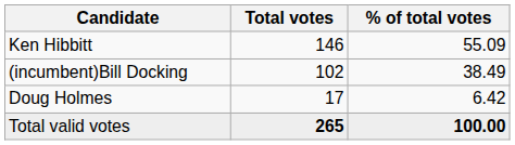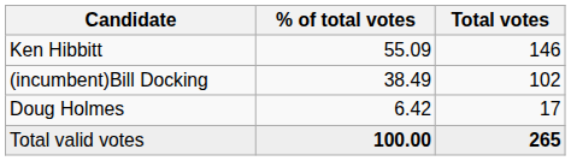 <table class="wikitable" width="475">
 <tr>
 <th align="left">Candidate</th>
+<th align="right">% of total votes</th>
 <th align="right">Total votes</th>
-<th align="right">% of total votes</th>
 </tr>
 <tr>
 <td align="left">Ken Hibbitt</td>
+<td align="right">55.09</td>
 <td align="right">146</td>
-<td align="right">55.09</td>
 </tr>
 <tr>
 <td align="left">(incumbent)Bill Docking</td>
+<td align="right">38.49</td>
 <td align="right">102</td>
-<td align="right">38.49</td>
 </tr>
 <tr>
 <td align="left">Doug Holmes</td>
+<td align="right">6.42</td>
 <td align="right">17</td>
-<td align="right">6.42</td>
 </tr>
 <tr bgcolor="#EEEEEE">
 <td align="left">Total valid votes</td>
+<td align="right"><strong>100.00</strong></td>
 <td align="right"><strong>265</strong></td>
-<td align="right"><strong>100.00</strong></td>
 </tr>
 </table>
